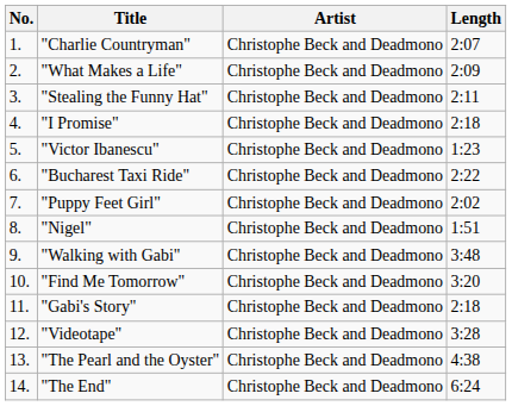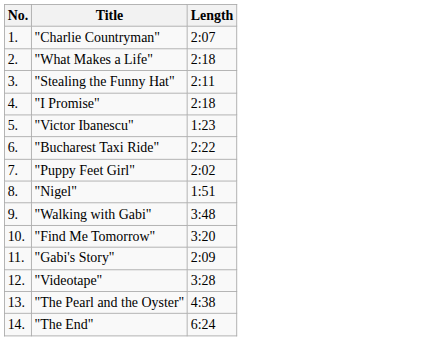 <table class="wikitable">
 <tr>
 <th>No.</th>
 <th>Title</th>
-<th>Artist</th>
 <th>Length</th>
 </tr>
 <tr>
 <td>1.</td>
 <td>"Charlie Countryman"</td>
-<td>Christophe Beck and Deadmono</td>
 <td>2:07</td>
 </tr>
 <tr>
 <td>2.</td>
 <td>"What Makes a Life"</td>
-<td>Christophe Beck and Deadmono</td>
-<td>2:09</td>
+<td>2:18</td>
 </tr>
 <tr>
 <td>3.</td>
 <td>"Stealing the Funny Hat"</td>
-<td>Christophe Beck and Deadmono</td>
 <td>2:11</td>
 </tr>
 <tr>
 <td>4.</td>
 <td>"I Promise"</td>
-<td>Christophe Beck and Deadmono</td>
 <td>2:18</td>
 </tr>
 <tr>
 <td>5.</td>
 <td>"Victor Ibanescu"</td>
-<td>Christophe Beck and Deadmono</td>
 <td>1:23</td>
 </tr>
 <tr>
 <td>6.</td>
 <td>"Bucharest Taxi Ride"</td>
-<td>Christophe Beck and Deadmono</td>
 <td>2:22</td>
 </tr>
 <tr>
 <td>7.</td>
 <td>"Puppy Feet Girl"</td>
-<td>Christophe Beck and Deadmono</td>
 <td>2:02</td>
 </tr>
 <tr>
 <td>8.</td>
 <td>"Nigel"</td>
-<td>Christophe Beck and Deadmono</td>
 <td>1:51</td>
 </tr>
 <tr>
 <td>9.</td>
 <td>"Walking with Gabi"</td>
-<td>Christophe Beck and Deadmono</td>
 <td>3:48</td>
 </tr>
 <tr>
 <td>10.</td>
 <td>"Find Me Tomorrow"</td>
-<td>Christophe Beck and Deadmono</td>
 <td>3:20</td>
 </tr>
 <tr>
 <td>11.</td>
 <td>"Gabi's Story"</td>
-<td>Christophe Beck and Deadmono</td>
-<td>2:18</td>
+<td>2:09</td>
 </tr>
 <tr>
 <td>12.</td>
 <td>"Videotape"</td>
-<td>Christophe Beck and Deadmono</td>
 <td>3:28</td>
 </tr>
 <tr>
 <td>13.</td>
 <td>"The Pearl and the Oyster"</td>
-<td>Christophe Beck and Deadmono</td>
 <td>4:38</td>
 </tr>
 <tr>
 <td>14.</td>
 <td>"The End"</td>
-<td>Christophe Beck and Deadmono</td>
 <td>6:24</td>
 </tr>
 </table>
